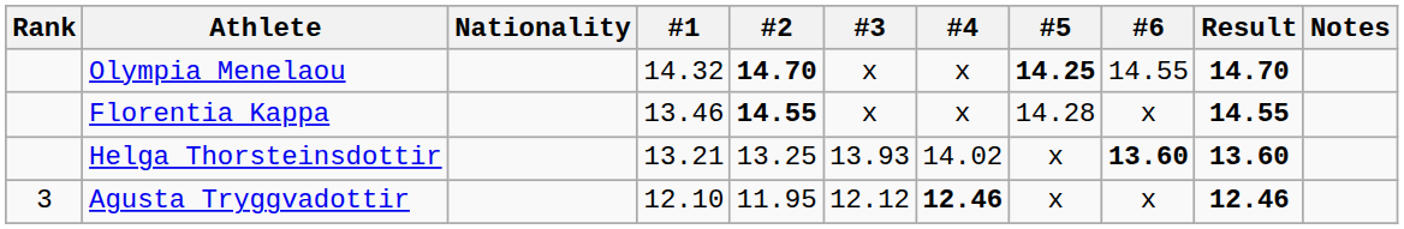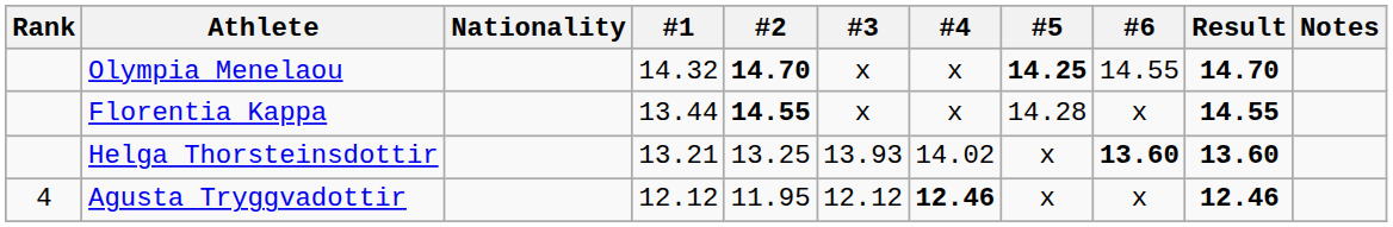 <table class="wikitable sortable" style="text-align:center">
 <tr>
 <th>Rank</th>
 <th>Athlete</th>
 <th>Nationality</th>
 <th>#1</th>
 <th>#2</th>
 <th>#3</th>
 <th>#4</th>
 <th>#5</th>
 <th>#6</th>
 <th>Result</th>
 <th>Notes</th>
 </tr>
 <tr>
 <td></td>
 <td align="left"><a href='#'>Olympia Menelaou</a></td>
 <td align=left></td>
 <td>14.32</td>
 <td><strong>14.70</strong></td>
 <td>x</td>
 <td>x</td>
 <td><strong>14.25</strong></td>
 <td>14.55</td>
 <td><strong>14.70</strong></td>
 <td></td>
 </tr>
 <tr>
 <td></td>
 <td align="left"><a href='#'>Florentia Kappa</a></td>
 <td align=left></td>
-<td>13.46</td>
+<td>13.44</td>
 <td><strong>14.55</strong></td>
 <td>x</td>
 <td>x</td>
 <td>14.28</td>
 <td>x</td>
 <td><strong>14.55</strong></td>
 <td></td>
 </tr>
 <tr>
 <td></td>
 <td align="left"><a href='#'>Helga Thorsteinsdottir</a></td>
 <td align=left></td>
 <td>13.21</td>
 <td>13.25</td>
 <td>13.93</td>
 <td>14.02</td>
 <td>x</td>
 <td><strong>13.60</strong></td>
 <td><strong>13.60</strong></td>
 <td></td>
 </tr>
 <tr>
-<td>3</td>
+<td>4</td>
 <td align="left"><a href='#'>Agusta Tryggvadottir</a></td>
 <td align=left></td>
-<td>12.10</td>
+<td>12.12</td>
 <td>11.95</td>
 <td>12.12</td>
 <td><strong>12.46</strong></td>
 <td>x</td>
 <td>x</td>
 <td><strong>12.46</strong></td>
 <td></td>
 </tr>
 </table>
